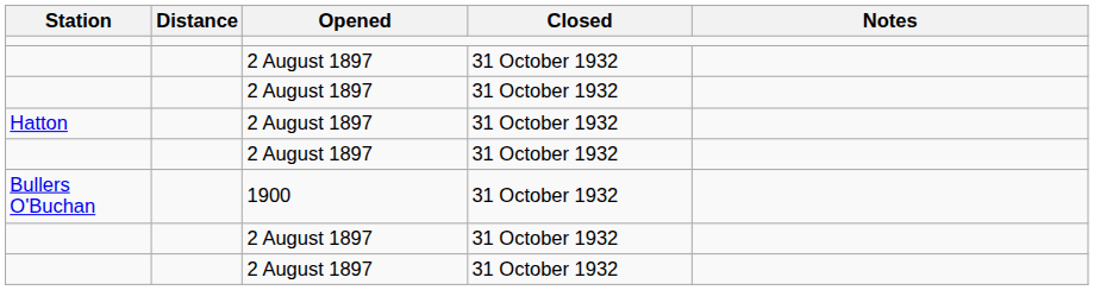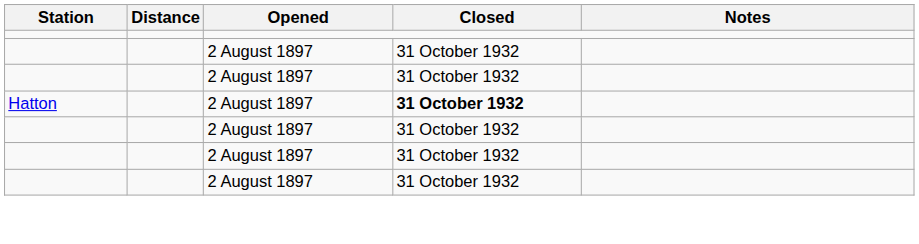 <table class="wikitable" style="width:100%; margin-right:0;">
 <tr>
 <th scope="col" style="width:7em; text-align:center;">Station</th>
 <th scope="col" style="width:4em; text-align:center;">Distance</th>
 <th scope="col" style="width:11em;">Opened</th>
 <th scope="col" style="width:11em;">Closed</th>
 <th scope="col" class="unsortable">Notes</th>
 </tr>
 <tr>
 <td></td>
 <td></td>
 <td colspan=3><strong></strong></td>
 </tr>
 <tr>
 <td></td>
 <td></td>
 <td>2 August 1897</td>
 <td>31 October 1932</td>
 <td></td>
 </tr>
 <tr>
 <td></td>
 <td></td>
 <td>2 August 1897</td>
 <td>31 October 1932</td>
 <td></td>
 </tr>
 <tr>
 <td><a href='#'>Hatton</a></td>
 <td></td>
 <td>2 August 1897</td>
-<td>31 October 1932</td>
+<td><strong>31 October 1932</strong></td>
 <td></td>
 </tr>
 <tr>
 <td></td>
 <td></td>
 <td>2 August 1897</td>
-<td>31 October 1932</td>
-<td></td>
-</tr>
-<tr>
-<td><a href='#'>Bullers O'Buchan</a></td>
-<td></td>
-<td>1900</td>
 <td>31 October 1932</td>
 <td></td>
 </tr>
 <tr>
 <td></td>
 <td></td>
 <td>2 August 1897</td>
 <td>31 October 1932</td>
 <td></td>
 </tr>
 <tr>
 <td></td>
 <td></td>
 <td>2 August 1897</td>
 <td>31 October 1932</td>
 <td></td>
 </tr>
 </table>
